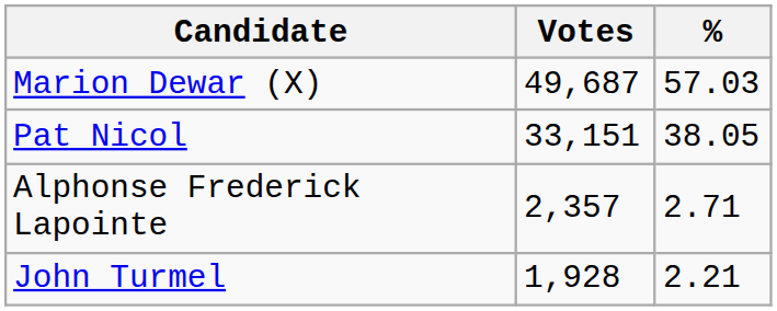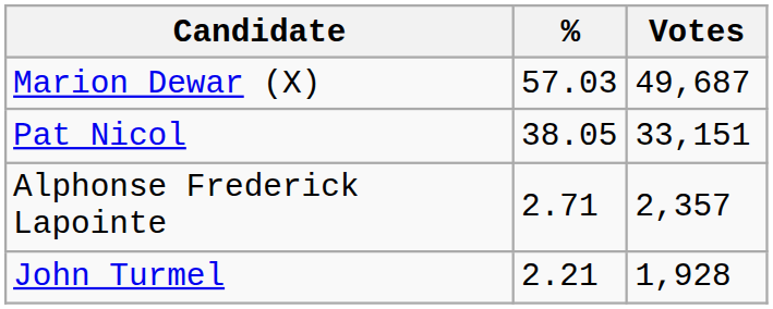 <table class="wikitable">
 <tr>
 <th style="width: 200px">Candidate</th>
+<th style="width: 40px">%</th>
 <th style="width: 50px">Votes</th>
-<th style="width: 40px">%</th>
 </tr>
 <tr>
 <td><a href='#'>Marion Dewar</a> (X)</td>
+<td>57.03</td>
 <td>49,687</td>
-<td>57.03</td>
 </tr>
 <tr>
 <td><a href='#'>Pat Nicol</a></td>
+<td>38.05</td>
 <td>33,151</td>
-<td>38.05</td>
 </tr>
 <tr>
 <td>Alphonse Frederick Lapointe</td>
+<td>2.71</td>
 <td>2,357</td>
-<td>2.71</td>
 </tr>
 <tr>
 <td><a href='#'>John Turmel</a></td>
+<td>2.21</td>
 <td>1,928</td>
-<td>2.21</td>
 </tr>
 </table>
